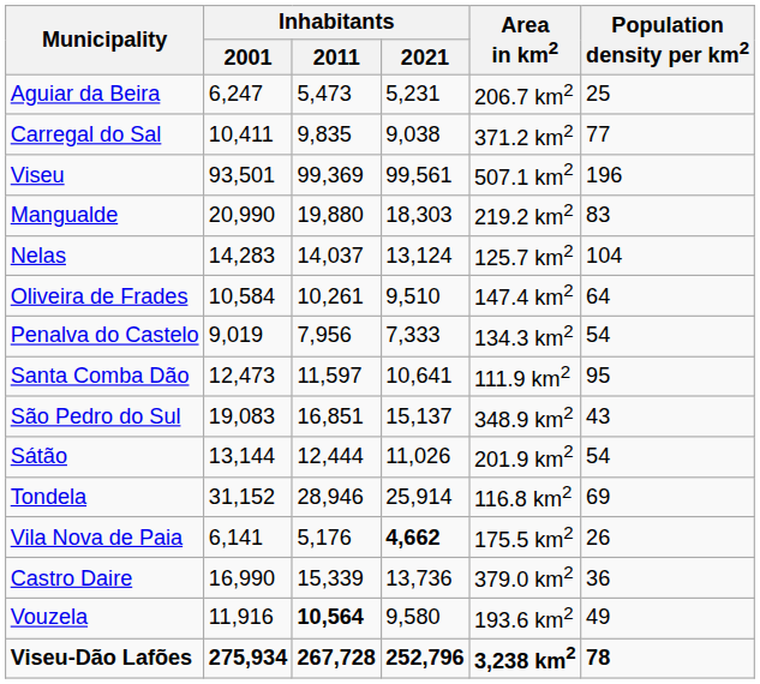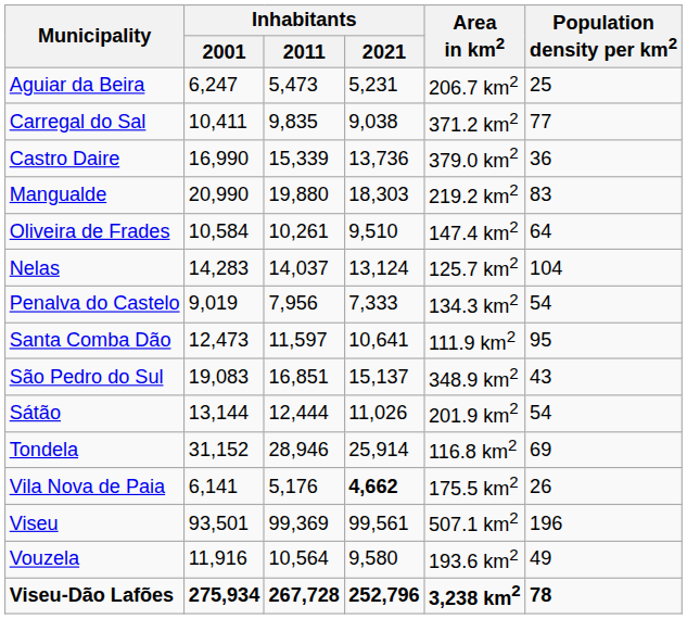 <table class="wikitable sortable">
 <tr>
 <th rowspan="2">Municipality</th>
 <th colspan="3">Inhabitants</th>
 <th rowspan="2">Area<br>in km<sup>2</sup></th>
 <th rowspan="2">Population<br>density per km<sup>2</sup></th>
 </tr>
 <tr>
 <th>2001</th>
 <th>2011</th>
 <th>2021</th>
 </tr>
 <tr>
 <td><a href='#'>Aguiar da Beira</a></td>
 <td>6,247</td>
 <td>5,473</td>
 <td>5,231</td>
 <td>206.7 km<sup>2</sup></td>
 <td>25</td>
 </tr>
 <tr>
 <td><a href='#'>Carregal do Sal</a></td>
 <td>10,411</td>
 <td>9,835</td>
 <td>9,038</td>
 <td>371.2 km<sup>2</sup></td>
 <td>77</td>
 </tr>
 <tr>
-<td><a href='#'>Viseu</a></td>
-<td>93,501</td>
-<td>99,369</td>
-<td>99,561</td>
-<td>507.1 km<sup>2</sup></td>
-<td>196</td>
+<td><a href='#'>Castro Daire</a></td>
+<td>16,990</td>
+<td>15,339</td>
+<td>13,736</td>
+<td>379.0 km<sup>2</sup></td>
+<td>36</td>
 </tr>
 <tr>
 <td><a href='#'>Mangualde</a></td>
 <td>20,990</td>
 <td>19,880</td>
 <td>18,303</td>
 <td>219.2 km<sup>2</sup></td>
 <td>83</td>
 </tr>
 <tr>
+<td><a href='#'>Oliveira de Frades</a></td>
+<td>10,584</td>
+<td>10,261</td>
+<td>9,510</td>
+<td>147.4 km<sup>2</sup></td>
+<td>64</td>
+</tr>
+<tr>
 <td><a href='#'>Nelas</a></td>
 <td>14,283</td>
 <td>14,037</td>
 <td>13,124</td>
 <td>125.7 km<sup>2</sup></td>
 <td>104</td>
-</tr>
-<tr>
-<td><a href='#'>Oliveira de Frades</a></td>
-<td>10,584</td>
-<td>10,261</td>
-<td>9,510</td>
-<td>147.4 km<sup>2</sup></td>
-<td>64</td>
 </tr>
 <tr>
 <td><a href='#'>Penalva do Castelo</a></td>
 <td>9,019</td>
 <td>7,956</td>
 <td>7,333</td>
 <td>134.3 km<sup>2</sup></td>
 <td>54</td>
 </tr>
 <tr>
 <td><a href='#'>Santa Comba Dão</a></td>
 <td>12,473</td>
 <td>11,597</td>
 <td>10,641</td>
 <td>111.9 km<sup>2</sup></td>
 <td>95</td>
 </tr>
 <tr>
 <td><a href='#'>São Pedro do Sul</a></td>
 <td>19,083</td>
 <td>16,851</td>
 <td>15,137</td>
 <td>348.9 km<sup>2</sup></td>
 <td>43</td>
 </tr>
 <tr>
 <td><a href='#'>Sátão</a></td>
 <td>13,144</td>
 <td>12,444</td>
 <td>11,026</td>
 <td>201.9 km<sup>2</sup></td>
 <td>54</td>
 </tr>
 <tr>
 <td><a href='#'>Tondela</a></td>
 <td>31,152</td>
 <td>28,946</td>
 <td>25,914</td>
 <td>116.8 km<sup>2</sup></td>
 <td>69</td>
 </tr>
 <tr>
 <td><a href='#'>Vila Nova de Paia</a></td>
 <td>6,141</td>
 <td>5,176</td>
 <td><strong>4,662</strong></td>
 <td>175.5 km<sup>2</sup></td>
 <td>26</td>
 </tr>
 <tr>
-<td><a href='#'>Castro Daire</a></td>
-<td>16,990</td>
-<td>15,339</td>
-<td>13,736</td>
-<td>379.0 km<sup>2</sup></td>
-<td>36</td>
+<td><a href='#'>Viseu</a></td>
+<td>93,501</td>
+<td>99,369</td>
+<td>99,561</td>
+<td>507.1 km<sup>2</sup></td>
+<td>196</td>
 </tr>
 <tr>
 <td><a href='#'>Vouzela</a></td>
 <td>11,916</td>
-<td><strong>10,564</strong></td>
+<td>10,564</td>
 <td>9,580</td>
 <td>193.6 km<sup>2</sup></td>
 <td>49</td>
 </tr>
 <tr>
 <td><strong>Viseu-Dão Lafões</strong></td>
 <td><strong>275,934</strong></td>
 <td><strong>267,728</strong></td>
 <td><strong>252,796</strong></td>
 <td><strong>3,238 km<sup>2</sup></strong></td>
 <td><strong>78</strong></td>
 </tr>
 </table>
